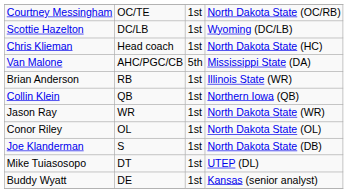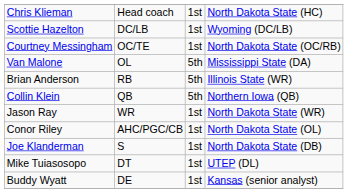 <table class="wikitable">
 <tr>
+</tr>
+<tr>
+<td><a href='#'>Chris Klieman</a></td>
+<td>Head coach</td>
+<td>1st</td>
+<td><a href='#'>North Dakota State</a> (HC)</td>
+</tr>
+<tr>
+<td><a href='#'>Scottie Hazelton</a></td>
+<td>DC/LB</td>
+<td>1st</td>
+<td><a href='#'>Wyoming</a> (DC/LB)</td>
 </tr>
 <tr>
 <td><a href='#'>Courtney Messingham</a></td>
 <td>OC/TE</td>
 <td>1st</td>
 <td><a href='#'>North Dakota State</a> (OC/RB)</td>
 </tr>
 <tr>
-<td><a href='#'>Scottie Hazelton</a></td>
-<td>DC/LB</td>
-<td>1st</td>
-<td><a href='#'>Wyoming</a> (DC/LB)</td>
-</tr>
-<tr>
-<td><a href='#'>Chris Klieman</a></td>
-<td>Head coach</td>
-<td>1st</td>
-<td><a href='#'>North Dakota State</a> (HC)</td>
-</tr>
-<tr>
 <td><a href='#'>Van Malone</a></td>
-<td>AHC/PGC/CB</td>
+<td>OL</td>
 <td>5th</td>
 <td><a href='#'>Mississippi State</a> (DA)</td>
 </tr>
 <tr>
 <td>Brian Anderson</td>
 <td>RB</td>
-<td>1st</td>
+<td>5th</td>
 <td><a href='#'>Illinois State</a> (WR)</td>
 </tr>
 <tr>
 <td><a href='#'>Collin Klein</a></td>
 <td>QB</td>
-<td>1st</td>
+<td>5th</td>
 <td><a href='#'>Northern Iowa</a> (QB)</td>
 </tr>
 <tr>
 <td>Jason Ray</td>
 <td>WR</td>
 <td>1st</td>
 <td><a href='#'>North Dakota State</a> (WR)</td>
 </tr>
 <tr>
 <td>Conor Riley</td>
-<td>OL</td>
+<td>AHC/PGC/CB</td>
 <td>1st</td>
 <td><a href='#'>North Dakota State</a> (OL)</td>
 </tr>
 <tr>
 <td><a href='#'>Joe Klanderman</a></td>
 <td>S</td>
 <td>1st</td>
 <td><a href='#'>North Dakota State</a> (DB)</td>
 </tr>
 <tr>
 <td>Mike Tuiasosopo</td>
 <td>DT</td>
 <td>1st</td>
 <td><a href='#'>UTEP</a> (DL)</td>
 </tr>
 <tr>
 <td>Buddy Wyatt</td>
 <td>DE</td>
 <td>1st</td>
 <td><a href='#'>Kansas</a> (senior analyst)</td>
 </tr>
 <tr>
 </tr>
 </table>
